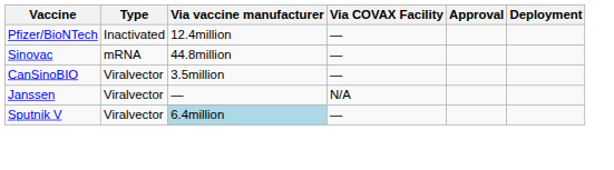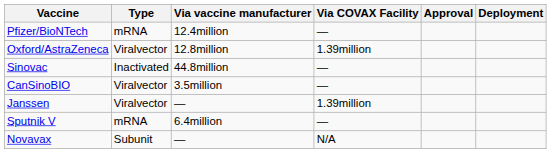 <table class="wikitable">
 <tr>
 <th>Vaccine</th>
 <th>Type</th>
 <th>Via vaccine manufacturer</th>
 <th>Via COVAX Facility</th>
 <th>Approval</th>
 <th>Deployment</th>
 </tr>
 <tr>
 <td><a href='#'>Pfizer/BioNTech</a></td>
-<td>Inactivated</td>
+<td>mRNA</td>
 <td>12.4million</td>
 <td>—</td>
 <td></td>
 <td></td>
 </tr>
 <tr>
+<td><a href='#'>Oxford/AstraZeneca</a></td>
+<td>Viralvector</td>
+<td>12.8million</td>
+<td>1.39million</td>
+<td></td>
+<td></td>
+</tr>
+<tr>
 <td><a href='#'>Sinovac</a></td>
-<td>mRNA</td>
+<td>Inactivated</td>
 <td>44.8million</td>
 <td>—</td>
 <td></td>
 <td></td>
 </tr>
 <tr>
 <td><a href='#'>CanSinoBIO</a></td>
 <td>Viralvector</td>
 <td>3.5million</td>
 <td>—</td>
 <td></td>
 <td></td>
 </tr>
 <tr>
 <td><a href='#'>Janssen</a></td>
 <td>Viralvector</td>
 <td>—</td>
-<td>N/A</td>
+<td>1.39million</td>
 <td></td>
 <td></td>
 </tr>
 <tr>
 <td><a href='#'>Sputnik V</a></td>
-<td>Viralvector</td>
-<td style="background: lightblue;">6.4million</td>
+<td>mRNA</td>
+<td>6.4million</td>
 <td>—</td>
 <td></td>
 <td></td>
 </tr>
+<tr>
+<td><a href='#'>Novavax</a></td>
+<td>Subunit</td>
+<td>—</td>
+<td>N/A</td>
+<td></td>
+<td></td>
+</tr>
 </table>
